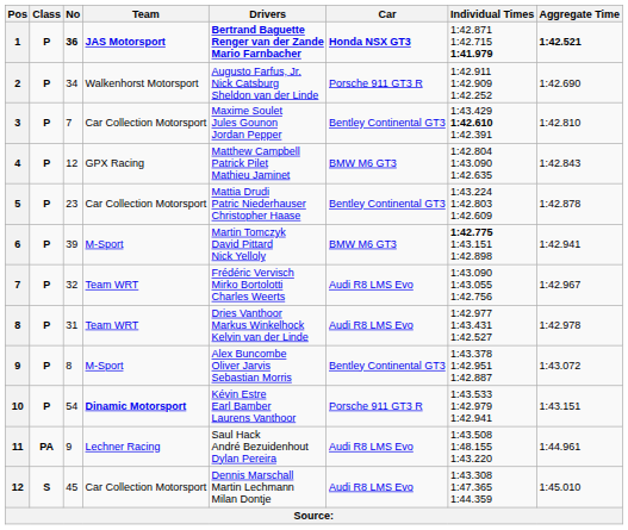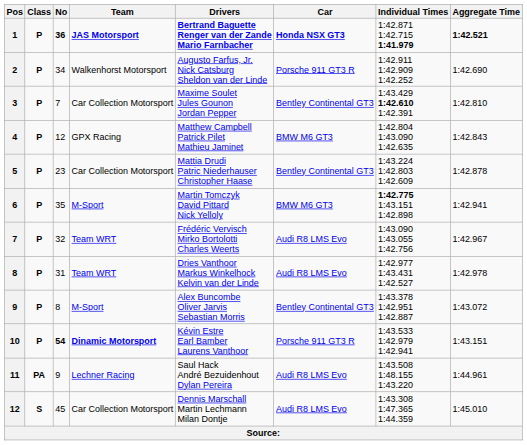 <table class="wikitable sortable" style="font-size: 85%;">
 <tr>
 <th rowspan=1>Pos</th>
 <th rowspan=1>Class</th>
 <th rowspan=1>No</th>
 <th rowspan=1>Team</th>
 <th rowspan=1>Drivers</th>
 <th rowspan=1>Car</th>
 <th rowspan=1>Individual Times</th>
 <th rowspan=1>Aggregate Time</th>
 </tr>
 <tr>
 <th>1</th>
 <td align=center><strong><span>P</span></strong></td>
 <td><strong>36</strong></td>
 <td><strong> <a href='#'>JAS Motorsport</a></strong></td>
 <td><strong> <a href='#'>Bertrand Baguette</a><br> <a href='#'>Renger van der Zande</a><br> <a href='#'>Mario Farnbacher</a></strong></td>
 <td><strong><a href='#'>Honda NSX GT3</a></strong></td>
 <td>1:42.871<br>1:42.715<br><strong>1:41.979</strong></td>
 <td><strong>1:42.521</strong></td>
 </tr>
 <tr>
 <th>2</th>
 <td align=center><strong><span>P</span></strong></td>
 <td>34</td>
 <td> Walkenhorst Motorsport</td>
 <td> <a href='#'>Augusto Farfus, Jr.</a><br> <a href='#'>Nick Catsburg</a><br> <a href='#'>Sheldon van der Linde</a></td>
 <td><a href='#'>Porsche 911 GT3 R</a></td>
 <td>1:42.911<br>1:42.909<br>1:42.252</td>
 <td>1:42.690</td>
 </tr>
 <tr>
 <th>3</th>
 <td align=center><strong><span>P</span></strong></td>
 <td>7</td>
 <td> Car Collection Motorsport</td>
 <td> <a href='#'>Maxime Soulet</a><br> <a href='#'>Jules Gounon</a><br> <a href='#'>Jordan Pepper</a></td>
 <td><a href='#'>Bentley Continental GT3</a></td>
 <td>1:43.429<br><strong>1:42.610</strong><br>1:42.391</td>
 <td>1:42.810</td>
 </tr>
 <tr>
 <th>4</th>
 <td align=center><strong><span>P</span></strong></td>
 <td>12</td>
 <td> GPX Racing</td>
 <td> <a href='#'>Matthew Campbell</a><br> <a href='#'>Patrick Pilet</a><br> <a href='#'>Mathieu Jaminet</a></td>
 <td><a href='#'>BMW M6 GT3</a></td>
 <td>1:42.804<br>1:43.090<br>1:42.635</td>
 <td>1:42.843</td>
 </tr>
 <tr>
 <th>5</th>
 <td align=center><strong><span>P</span></strong></td>
 <td>23</td>
 <td> Car Collection Motorsport</td>
 <td> <a href='#'>Mattia Drudi</a><br> <a href='#'>Patric Niederhauser</a><br> <a href='#'>Christopher Haase</a></td>
 <td><a href='#'>Bentley Continental GT3</a></td>
 <td>1:43.224<br> 1:42.803<br>1:42.609</td>
 <td>1:42.878</td>
 </tr>
 <tr>
 <th>6</th>
 <td align=center><strong><span>P</span></strong></td>
-<td>39</td>
+<td>35</td>
 <td> <a href='#'>M-Sport</a></td>
 <td> <a href='#'>Martin Tomczyk</a><br> <a href='#'>David Pittard</a><br> <a href='#'>Nick Yelloly</a></td>
 <td><a href='#'>BMW M6 GT3</a></td>
 <td><strong>1:42.775</strong><br>1:43.151<br>1:42.898</td>
 <td>1:42.941</td>
 </tr>
 <tr>
 <th>7</th>
 <td align=center><strong><span>P</span></strong></td>
 <td>32</td>
 <td> <a href='#'>Team WRT</a></td>
 <td> <a href='#'>Frédéric Vervisch</a><br> <a href='#'>Mirko Bortolotti</a><br> <a href='#'>Charles Weerts</a></td>
 <td><a href='#'>Audi R8 LMS Evo</a></td>
 <td>1:43.090<br>1:43.055<br>1:42.756</td>
 <td>1:42.967</td>
 </tr>
 <tr>
 <th>8</th>
 <td align=center><strong><span>P</span></strong></td>
 <td>31</td>
 <td> <a href='#'>Team WRT</a></td>
 <td> <a href='#'>Dries Vanthoor</a><br> <a href='#'>Markus Winkelhock</a><br> <a href='#'>Kelvin van der Linde</a></td>
 <td><a href='#'>Audi R8 LMS Evo</a></td>
 <td>1:42.977<br>1:43.431<br>1:42.527</td>
 <td>1:42.978</td>
 </tr>
 <tr>
 <th>9</th>
 <td align=center><strong><span>P</span></strong></td>
 <td>8</td>
 <td> <a href='#'>M-Sport</a></td>
 <td> <a href='#'>Alex Buncombe</a><br> <a href='#'>Oliver Jarvis</a><br> <a href='#'>Sebastian Morris</a></td>
 <td><a href='#'>Bentley Continental GT3</a></td>
 <td>1:43.378<br>1:42.951<br>1:42.887</td>
 <td>1:43.072</td>
 </tr>
 <tr>
 <th>10</th>
 <td align=center><strong><span>P</span></strong></td>
-<td>54</td>
+<td><strong>54</strong></td>
 <td><strong> <a href='#'>Dinamic Motorsport</a></strong></td>
 <td> <a href='#'>Kévin Estre</a><br> <a href='#'>Earl Bamber</a><br> <a href='#'>Laurens Vanthoor</a></td>
 <td><a href='#'>Porsche 911 GT3 R</a></td>
 <td>1:43.533<br>1:42.979<br>1:42.941</td>
 <td>1:43.151</td>
 </tr>
 <tr>
 <th>11</th>
 <td align=center><strong><span>PA</span></strong></td>
 <td>9</td>
 <td> <a href='#'>Lechner Racing</a></td>
 <td> Saul Hack<br> André Bezuidenhout<br> <a href='#'>Dylan Pereira</a></td>
 <td><a href='#'>Audi R8 LMS Evo</a></td>
 <td>1:43.508<br>1:48.155<br>1:43.220</td>
 <td>1:44.961</td>
 </tr>
 <tr>
 <th>12</th>
 <td align=center><strong><span>S</span></strong></td>
 <td>45</td>
 <td> Car Collection Motorsport</td>
 <td> <a href='#'>Dennis Marschall</a><br> Martin Lechmann<br> Milan Dontje</td>
 <td><a href='#'>Audi R8 LMS Evo</a></td>
 <td>1:43.308<br>1:47.365<br>1:44.359</td>
 <td>1:45.010</td>
 </tr>
 <tr>
 <th colspan=8>Source:</th>
 </tr>
 </table>
